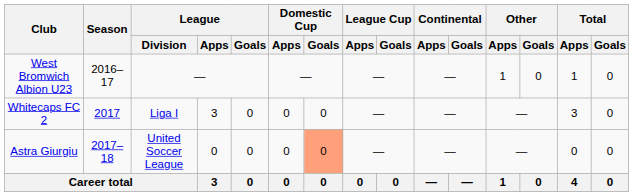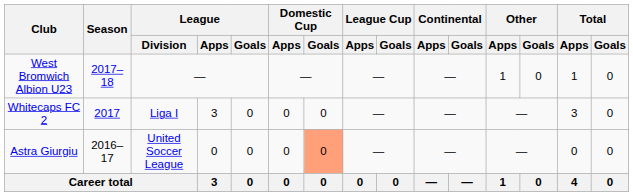 <table class="wikitable" style="text-align:center">
 <tr>
 <th rowspan="2">Club</th>
 <th rowspan="2">Season</th>
 <th colspan="3">League</th>
 <th colspan="2">Domestic Cup</th>
 <th colspan="2">League Cup</th>
 <th colspan="2">Continental</th>
 <th colspan="2">Other</th>
 <th colspan="2">Total</th>
 </tr>
 <tr>
 <th>Division</th>
 <th>Apps</th>
 <th>Goals</th>
 <th>Apps</th>
 <th>Goals</th>
 <th>Apps</th>
 <th>Goals</th>
 <th>Apps</th>
 <th>Goals</th>
 <th>Apps</th>
 <th>Goals</th>
 <th>Apps</th>
 <th>Goals</th>
 </tr>
 <tr>
 <td><a href='#'>West Bromwich Albion U23</a></td>
-<td>2016–17</td>
+<td><a href='#'>2017–18</a></td>
 <td colspan="3">—</td>
 <td colspan="2">—</td>
 <td colspan="2">—</td>
 <td colspan="2">—</td>
 <td>1</td>
 <td>0</td>
 <td>1</td>
 <td>0</td>
 </tr>
 <tr>
 <td><a href='#'>Whitecaps FC 2</a></td>
 <td><a href='#'>2017</a></td>
 <td><a href='#'>Liga I</a></td>
 <td>3</td>
 <td>0</td>
 <td>0</td>
 <td>0</td>
 <td colspan="2">—</td>
 <td colspan="2">—</td>
 <td colspan="2">—</td>
 <td>3</td>
 <td>0</td>
 </tr>
 <tr>
 <td><a href='#'>Astra Giurgiu</a></td>
-<td><a href='#'>2017–18</a></td>
+<td>2016–17</td>
 <td><a href='#'>United Soccer League</a></td>
 <td>0</td>
 <td>0</td>
 <td>0</td>
 <td style="background: lightsalmon;">0</td>
 <td colspan="2">—</td>
 <td colspan="2">—</td>
 <td colspan="2">—</td>
 <td>0</td>
 <td>0</td>
 </tr>
 <tr>
 <th colspan="3">Career total</th>
 <th>3</th>
 <th>0</th>
 <th>0</th>
 <th>0</th>
 <th>0</th>
 <th>0</th>
 <th>—</th>
 <th>—</th>
 <th>1</th>
 <th>0</th>
 <th>4</th>
 <th>0</th>
 </tr>
 </table>
